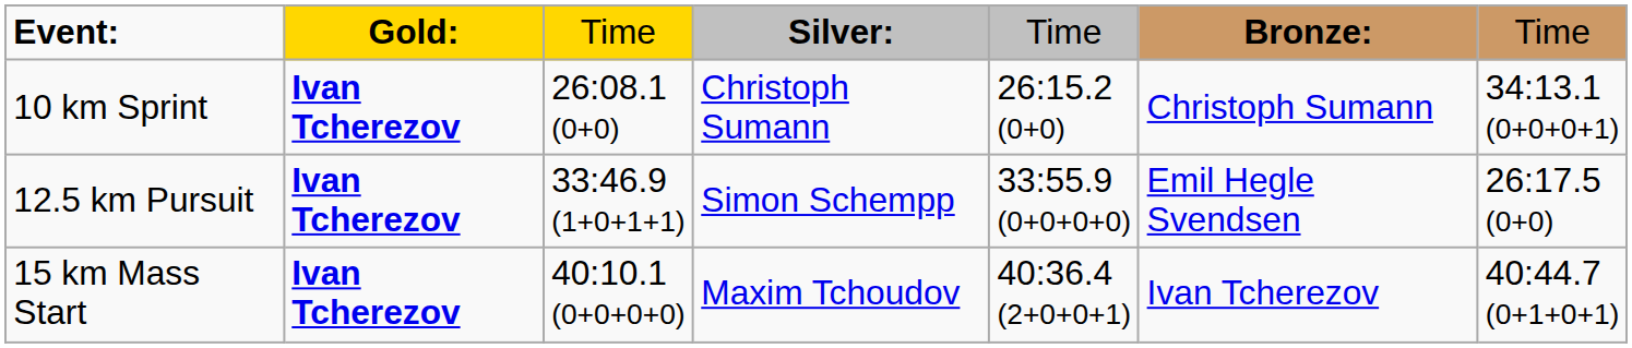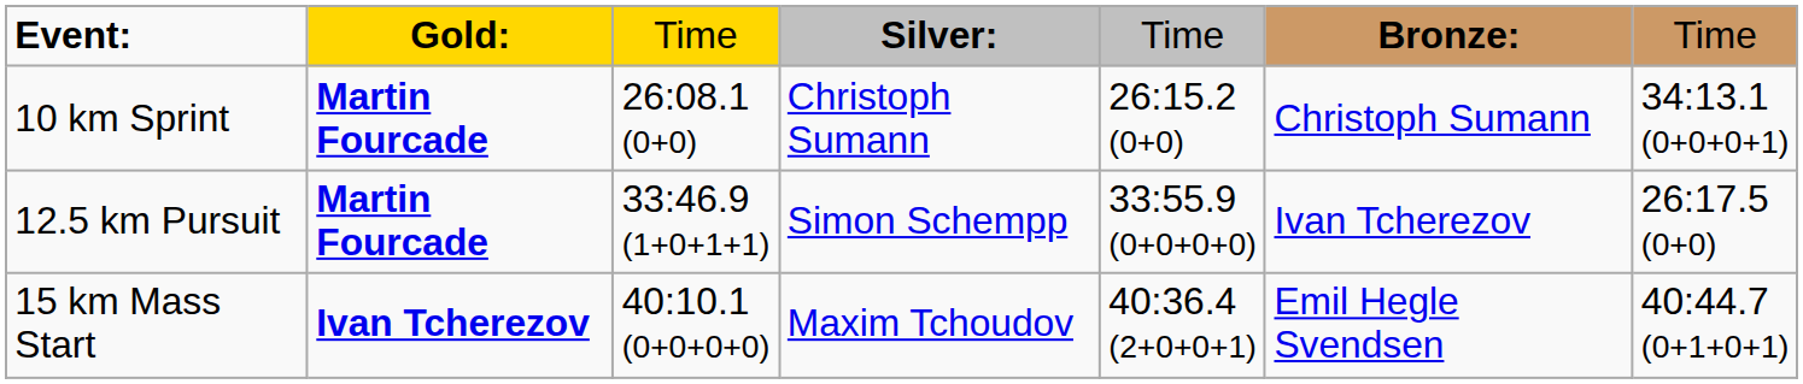 <table class="wikitable" width=85%>
 <tr>
 <td><strong>Event:</strong></td>
 <td style="text-align:center;background-color:gold;"><strong>Gold:</strong></td>
 <td style="text-align:center;background-color:gold;">Time</td>
 <td style="text-align:center;background-color:silver;"><strong>Silver:</strong></td>
 <td style="text-align:center;background-color:silver;">Time</td>
 <td style="text-align:center;background-color:#CC9966;"><strong>Bronze:</strong></td>
 <td style="text-align:center;background-color:#CC9966;">Time</td>
 </tr>
 <tr>
 <td>10 km Sprint<br></td>
-<td><strong><a href='#'>Ivan Tcherezov</a></strong><br><small></small></td>
+<td><strong><a href='#'>Martin Fourcade</a></strong><br><small></small></td>
 <td>26:08.1<br><small>(0+0)</small></td>
 <td><a href='#'>Christoph Sumann</a><br><small></small></td>
 <td>26:15.2<br><small>(0+0)</small></td>
 <td><a href='#'>Christoph Sumann</a><br><small></small></td>
 <td>34:13.1<br><small>(0+0+0+1)</small></td>
 </tr>
 <tr>
 <td>12.5 km Pursuit<br></td>
-<td><strong><a href='#'>Ivan Tcherezov</a></strong><br><small></small></td>
+<td><strong><a href='#'>Martin Fourcade</a></strong><br><small></small></td>
 <td>33:46.9<br><small>(1+0+1+1)</small></td>
 <td><a href='#'>Simon Schempp</a><br><small></small></td>
 <td>33:55.9<br><small>(0+0+0+0)</small></td>
-<td><a href='#'>Emil Hegle Svendsen</a><br><small></small></td>
+<td><a href='#'>Ivan Tcherezov</a><br><small></small></td>
 <td>26:17.5<br><small>(0+0)</small></td>
 </tr>
 <tr>
 <td>15 km Mass Start<br></td>
 <td><strong><a href='#'>Ivan Tcherezov</a></strong><br><small></small></td>
 <td>40:10.1<br><small>(0+0+0+0)</small></td>
 <td><a href='#'>Maxim Tchoudov</a><br><small></small></td>
 <td>40:36.4<br><small>(2+0+0+1)</small></td>
-<td><a href='#'>Ivan Tcherezov</a><br><small></small></td>
+<td><a href='#'>Emil Hegle Svendsen</a><br><small></small></td>
 <td>40:44.7<br><small>(0+1+0+1)</small></td>
 </tr>
 </table>
